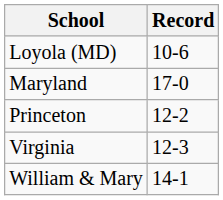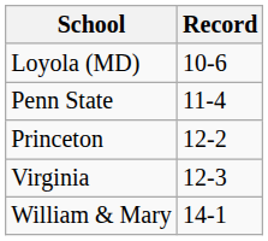 <table class="wikitable sortable">
 <tr>
 <th>School</th>
 <th>Record</th>
 </tr>
 <tr>
 <td>Loyola (MD)</td>
 <td>10-6</td>
 </tr>
 <tr>
-<td>Maryland</td>
-<td>17-0</td>
+<td>Penn State</td>
+<td>11-4</td>
 </tr>
 <tr>
 <td>Princeton</td>
 <td>12-2</td>
 </tr>
 <tr>
 <td>Virginia</td>
 <td>12-3</td>
 </tr>
 <tr>
 <td>William & Mary</td>
 <td>14-1</td>
 </tr>
 </table>
